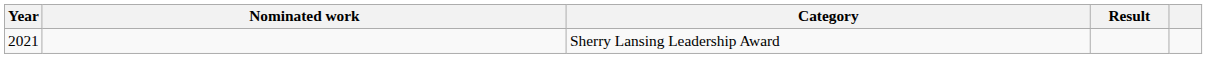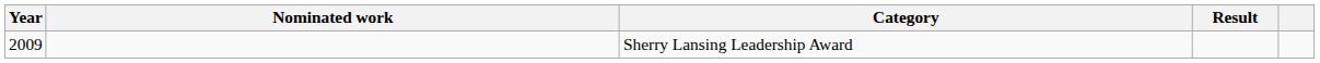 <table class="wikitable sortable">
 <tr>
 <th scope="col" style="width:1em;">Year</th>
 <th scope="col" style="width:39em;">Nominated work</th>
 <th scope="col" style="width:39em;">Category</th>
 <th scope="col" style="width:5em;">Result</th>
 <th scope="col" style="width:2em;" class="unsortable"></th>
 </tr>
 <tr>
-<td>2021</td>
+<td>2009</td>
 <td></td>
 <td>Sherry Lansing Leadership Award</td>
 <td></td>
 <td></td>
 </tr>
 </table>
